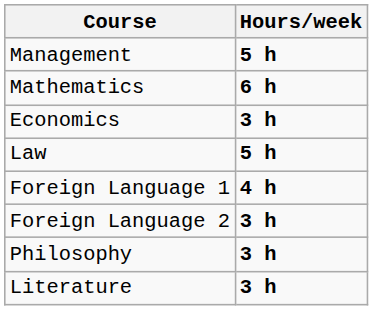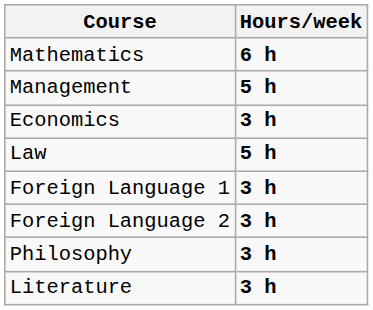 <table class="wikitable centre">
 <tr>
 <th>Course</th>
 <th>Hours/week</th>
 </tr>
 <tr>
+<td>Mathematics</td>
+<td><strong>6 h</strong></td>
+</tr>
+<tr>
 <td>Management</td>
 <td><strong>5 h</strong></td>
-</tr>
-<tr>
-<td>Mathematics</td>
-<td><strong>6 h</strong></td>
 </tr>
 <tr>
 <td>Economics</td>
 <td><strong>3 h</strong></td>
 </tr>
 <tr>
 <td>Law</td>
 <td><strong>5 h</strong></td>
 </tr>
 <tr>
 <td>Foreign Language 1</td>
-<td><strong>4 h</strong></td>
+<td><strong>3 h</strong></td>
 </tr>
 <tr>
 <td>Foreign Language 2</td>
 <td><strong>3 h</strong></td>
 </tr>
 <tr>
 <td>Philosophy</td>
 <td><strong>3 h</strong></td>
 </tr>
 <tr>
 <td>Literature</td>
 <td><strong>3 h</strong></td>
 </tr>
 </table>
